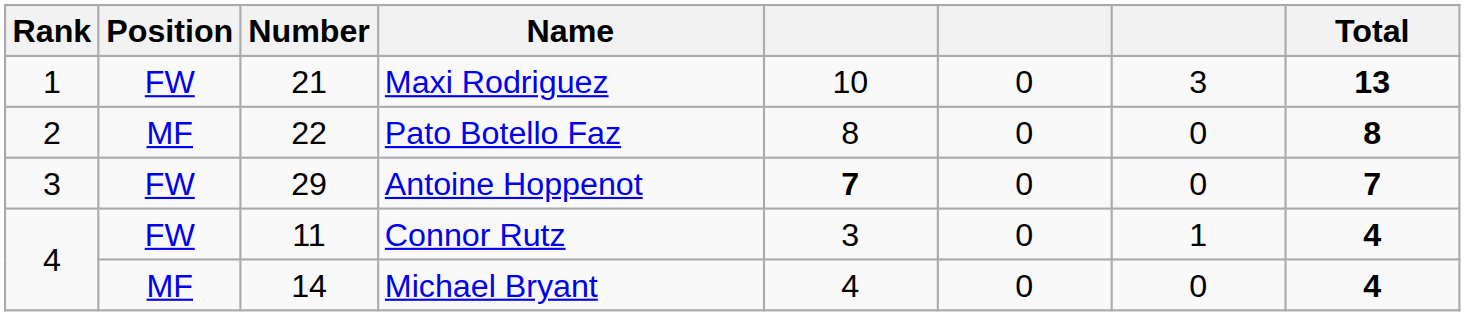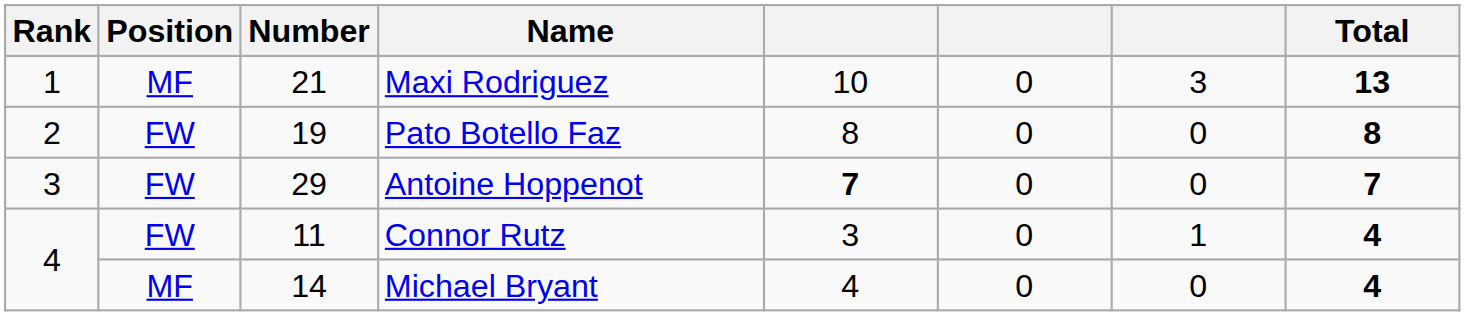 <table class="wikitable" style="font-size: 95%; text-align: center;">
 <tr>
 <th width=30>Rank</th>
 <th width=30>Position</th>
 <th width=30>Number</th>
 <th width=175>Name</th>
 <th width=75></th>
 <th width=75></th>
 <th width=75></th>
 <th width=75><strong>Total</strong></th>
 </tr>
 <tr>
 <td>1</td>
-<td><a href='#'>FW</a></td>
+<td><a href='#'>MF</a></td>
 <td>21</td>
 <td align="left"> <a href='#'>Maxi Rodriguez</a></td>
 <td>10</td>
 <td>0</td>
 <td>3</td>
 <td><strong>13</strong></td>
 </tr>
 <tr>
 <td>2</td>
-<td><a href='#'>MF</a></td>
-<td>22</td>
+<td><a href='#'>FW</a></td>
+<td>19</td>
 <td align="left"> <a href='#'>Pato Botello Faz</a></td>
 <td>8</td>
 <td>0</td>
 <td>0</td>
 <td><strong>8</strong></td>
 </tr>
 <tr>
 <td>3</td>
 <td><a href='#'>FW</a></td>
 <td>29</td>
 <td align="left"> <a href='#'>Antoine Hoppenot</a></td>
 <td><strong>7</strong></td>
 <td>0</td>
 <td>0</td>
 <td><strong>7</strong></td>
 </tr>
 <tr>
 <td rowspan="2">4</td>
 <td><a href='#'>FW</a></td>
 <td>11</td>
 <td align="left"> <a href='#'>Connor Rutz</a></td>
 <td>3</td>
 <td>0</td>
 <td>1</td>
 <td><strong>4</strong></td>
 </tr>
 <tr>
 <td><a href='#'>MF</a></td>
 <td>14</td>
 <td align="left"> <a href='#'>Michael Bryant</a></td>
 <td>4</td>
 <td>0</td>
 <td>0</td>
 <td><strong>4</strong></td>
 </tr>
 </table>
